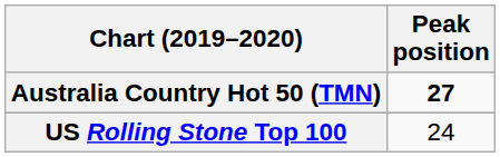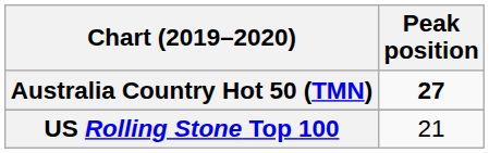 <table class="wikitable sortable plainrowheaders" style="text-align:center">
 <tr>
 <th scope="col">Chart (2019–2020)</th>
 <th scope="col">Peak<br>position</th>
 </tr>
 <tr>
 <th scope="row">Australia Country Hot 50 (<a href='#'>TMN</a>)</th>
 <td><strong>27</strong></td>
 </tr>
 <tr>
 </tr>
 <tr>
 </tr>
 <tr>
 </tr>
 <tr>
 </tr>
 <tr>
 </tr>
 <tr>
 <th scope="row">US <a href='#'><em>Rolling Stone</em> Top 100</a></th>
-<td>24</td>
+<td>21</td>
 </tr>
 </table>
